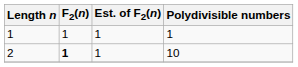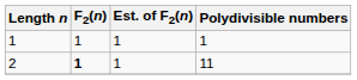 <table class="wikitable">
 <tr>
 <th>Length <em>n</em></th>
 <th>F<sub>2</sub>(<em>n</em>)</th>
 <th>Est. of F<sub>2</sub>(<em>n</em>)</th>
 <th>Polydivisible numbers</th>
 </tr>
 <tr>
 <td>1</td>
 <td>1</td>
 <td>1</td>
 <td>1</td>
 </tr>
 <tr>
 <td>2</td>
 <td><strong>1</strong></td>
 <td>1</td>
-<td>10</td>
+<td>11</td>
 </tr>
 <tr>
 </tr>
 </table>
